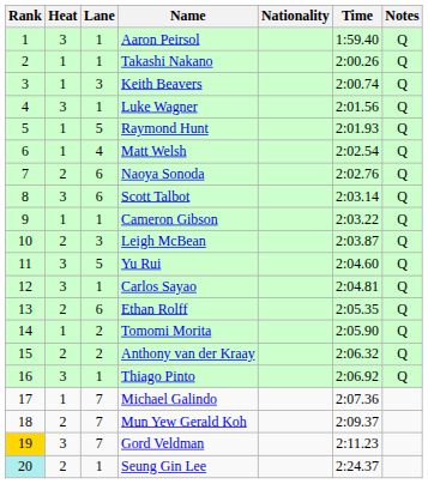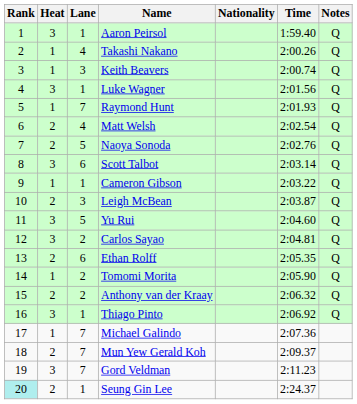 <table class="wikitable sortable" style="text-align:center">
 <tr>
 <th>Rank</th>
 <th>Heat</th>
 <th>Lane</th>
 <th>Name</th>
 <th>Nationality</th>
 <th>Time</th>
 <th>Notes</th>
 </tr>
 <tr bgcolor=ccffcc>
 <td>1</td>
 <td>3</td>
 <td>1</td>
 <td align=left><a href='#'>Aaron Peirsol</a></td>
 <td align=left></td>
 <td>1:59.40</td>
 <td>Q</td>
 </tr>
 <tr bgcolor=ccffcc>
 <td>2</td>
 <td>1</td>
-<td>1</td>
+<td>4</td>
 <td align=left><a href='#'>Takashi Nakano</a></td>
 <td align=left></td>
 <td>2:00.26</td>
 <td>Q</td>
 </tr>
 <tr bgcolor=ccffcc>
 <td>3</td>
 <td>1</td>
 <td>3</td>
 <td align=left><a href='#'>Keith Beavers</a></td>
 <td align=left></td>
 <td>2:00.74</td>
 <td>Q</td>
 </tr>
 <tr bgcolor=ccffcc>
 <td>4</td>
 <td>3</td>
 <td>1</td>
 <td align=left><a href='#'>Luke Wagner</a></td>
 <td align=left></td>
 <td>2:01.56</td>
 <td>Q</td>
 </tr>
 <tr bgcolor=ccffcc>
 <td>5</td>
 <td>1</td>
-<td>5</td>
+<td>7</td>
 <td align=left><a href='#'>Raymond Hunt</a></td>
 <td align=left></td>
 <td>2:01.93</td>
 <td>Q</td>
 </tr>
 <tr bgcolor=ccffcc>
 <td>6</td>
-<td>1</td>
+<td>2</td>
 <td>4</td>
 <td align=left><a href='#'>Matt Welsh</a></td>
 <td align=left></td>
 <td>2:02.54</td>
 <td>Q</td>
 </tr>
 <tr bgcolor=ccffcc>
 <td>7</td>
 <td>2</td>
-<td>6</td>
+<td>5</td>
 <td align=left><a href='#'>Naoya Sonoda</a></td>
 <td align=left></td>
 <td>2:02.76</td>
 <td>Q</td>
 </tr>
 <tr bgcolor=ccffcc>
 <td>8</td>
 <td>3</td>
 <td>6</td>
 <td align=left><a href='#'>Scott Talbot</a></td>
 <td align=left></td>
 <td>2:03.14</td>
 <td>Q</td>
 </tr>
 <tr bgcolor=ccffcc>
 <td>9</td>
 <td>1</td>
 <td>1</td>
 <td align=left><a href='#'>Cameron Gibson</a></td>
 <td align=left></td>
 <td>2:03.22</td>
 <td>Q</td>
 </tr>
 <tr bgcolor=ccffcc>
 <td>10</td>
 <td>2</td>
 <td>3</td>
 <td align=left><a href='#'>Leigh McBean</a></td>
 <td align=left></td>
 <td>2:03.87</td>
 <td>Q</td>
 </tr>
 <tr bgcolor=ccffcc>
 <td>11</td>
 <td>3</td>
 <td>5</td>
 <td align=left><a href='#'>Yu Rui</a></td>
 <td align=left></td>
 <td>2:04.60</td>
 <td>Q</td>
 </tr>
 <tr bgcolor=ccffcc>
 <td>12</td>
 <td>3</td>
-<td>1</td>
+<td>2</td>
 <td align=left><a href='#'>Carlos Sayao</a></td>
 <td align=left></td>
 <td>2:04.81</td>
 <td>Q</td>
 </tr>
 <tr bgcolor=ccffcc>
 <td>13</td>
 <td>2</td>
 <td>6</td>
 <td align=left><a href='#'>Ethan Rolff</a></td>
 <td align=left></td>
 <td>2:05.35</td>
 <td>Q</td>
 </tr>
 <tr bgcolor=ccffcc>
 <td>14</td>
 <td>1</td>
 <td>2</td>
 <td align=left><a href='#'>Tomomi Morita</a></td>
 <td align=left></td>
 <td>2:05.90</td>
 <td>Q</td>
 </tr>
 <tr bgcolor=ccffcc>
 <td>15</td>
 <td>2</td>
 <td>2</td>
 <td align=left><a href='#'>Anthony van der Kraay</a></td>
 <td align=left></td>
 <td>2:06.32</td>
 <td>Q</td>
 </tr>
 <tr bgcolor=ccffcc>
 <td>16</td>
 <td>3</td>
 <td>1</td>
 <td align=left><a href='#'>Thiago Pinto</a></td>
 <td align=left></td>
 <td>2:06.92</td>
 <td>Q</td>
 </tr>
 <tr>
 <td>17</td>
 <td>1</td>
 <td>7</td>
 <td align=left><a href='#'>Michael Galindo</a></td>
 <td align=left></td>
 <td>2:07.36</td>
 <td></td>
 </tr>
 <tr>
 <td>18</td>
 <td>2</td>
 <td>7</td>
 <td align=left><a href='#'>Mun Yew Gerald Koh</a></td>
 <td align=left></td>
 <td>2:09.37</td>
 <td></td>
 </tr>
 <tr>
-<td style="background: gold;">19</td>
+<td>19</td>
 <td>3</td>
 <td>7</td>
 <td align=left><a href='#'>Gord Veldman</a></td>
 <td align=left></td>
 <td>2:11.23</td>
 <td></td>
 </tr>
 <tr>
 <td style="background: paleturquoise;">20</td>
 <td>2</td>
 <td>1</td>
 <td align=left><a href='#'>Seung Gin Lee</a></td>
 <td align=left></td>
 <td>2:24.37</td>
 <td></td>
 </tr>
 </table>
